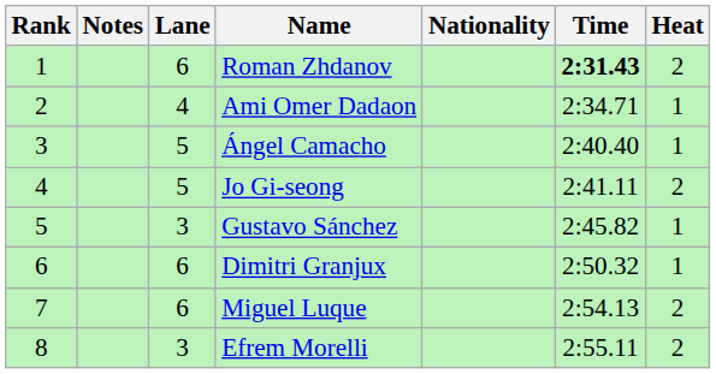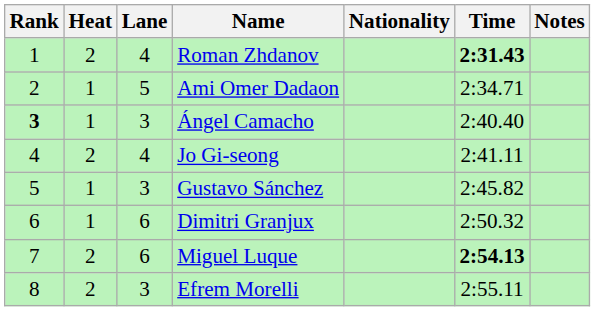 <table class="wikitable sortable" style="text-align:center">
 <tr>
 <th>Rank</th>
-<th>Notes</th>
+<th>Heat</th>
 <th>Lane</th>
 <th>Name</th>
 <th>Nationality</th>
 <th>Time</th>
-<th>Heat</th>
+<th>Notes</th>
 </tr>
 <tr bgcolor=bbf3bb>
 <td>1</td>
-<td></td>
-<td>6</td>
+<td>2</td>
+<td>4</td>
 <td align=left><a href='#'>Roman Zhdanov</a></td>
 <td align=left></td>
 <td><strong>2:31.43</strong></td>
-<td>2</td>
+<td></td>
 </tr>
 <tr bgcolor=bbf3bb>
 <td>2</td>
-<td></td>
-<td>4</td>
+<td>1</td>
+<td>5</td>
 <td align=left><a href='#'>Ami Omer Dadaon</a></td>
 <td align=left></td>
 <td>2:34.71</td>
-<td>1</td>
+<td></td>
 </tr>
 <tr bgcolor=bbf3bb>
+<td><strong>3</strong></td>
+<td>1</td>
 <td>3</td>
-<td></td>
-<td>5</td>
 <td align=left><a href='#'>Ángel Camacho</a></td>
 <td align=left></td>
 <td>2:40.40</td>
-<td>1</td>
+<td></td>
 </tr>
 <tr bgcolor=bbf3bb>
 <td>4</td>
-<td></td>
-<td>5</td>
+<td>2</td>
+<td>4</td>
 <td align=left><a href='#'>Jo Gi-seong</a></td>
 <td align=left></td>
 <td>2:41.11</td>
-<td>2</td>
+<td></td>
 </tr>
 <tr bgcolor=bbf3bb>
 <td>5</td>
-<td></td>
+<td>1</td>
 <td>3</td>
 <td align=left><a href='#'>Gustavo Sánchez</a></td>
 <td align=left></td>
 <td>2:45.82</td>
-<td>1</td>
+<td></td>
 </tr>
 <tr bgcolor=bbf3bb>
 <td>6</td>
-<td></td>
+<td>1</td>
 <td>6</td>
 <td align=left><a href='#'>Dimitri Granjux</a></td>
 <td align=left></td>
 <td>2:50.32</td>
-<td>1</td>
+<td></td>
 </tr>
 <tr bgcolor=bbf3bb>
 <td>7</td>
-<td></td>
+<td>2</td>
 <td>6</td>
 <td align=left><a href='#'>Miguel Luque</a></td>
 <td align=left></td>
-<td>2:54.13</td>
-<td>2</td>
+<td><strong>2:54.13</strong></td>
+<td></td>
 </tr>
 <tr bgcolor=bbf3bb>
 <td>8</td>
-<td></td>
+<td>2</td>
 <td>3</td>
 <td align=left><a href='#'>Efrem Morelli</a></td>
 <td align=left></td>
 <td>2:55.11</td>
-<td>2</td>
+<td></td>
 </tr>
 </table>
